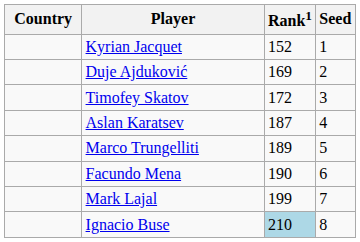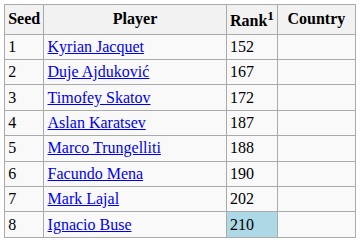 <table class="sortable wikitable">
 <tr>
-<th width="70">Country</th>
+<th>Seed</th>
 <th width="175">Player</th>
 <th>Rank<sup>1</sup></th>
-<th>Seed</th>
+<th width="70">Country</th>
 </tr>
 <tr>
-<td></td>
+<td>1</td>
 <td><a href='#'>Kyrian Jacquet</a></td>
 <td>152</td>
-<td>1</td>
+<td></td>
 </tr>
 <tr>
+<td>2</td>
+<td><a href='#'>Duje Ajduković</a></td>
+<td>167</td>
 <td></td>
-<td><a href='#'>Duje Ajduković</a></td>
-<td>169</td>
-<td>2</td>
 </tr>
 <tr>
-<td></td>
+<td>3</td>
 <td><a href='#'>Timofey Skatov</a></td>
 <td>172</td>
-<td>3</td>
+<td></td>
 </tr>
 <tr>
-<td></td>
+<td>4</td>
 <td><a href='#'>Aslan Karatsev</a></td>
 <td>187</td>
-<td>4</td>
+<td></td>
 </tr>
 <tr>
+<td>5</td>
+<td><a href='#'>Marco Trungelliti</a></td>
+<td>188</td>
 <td></td>
-<td><a href='#'>Marco Trungelliti</a></td>
-<td>189</td>
-<td>5</td>
 </tr>
 <tr>
-<td></td>
+<td>6</td>
 <td><a href='#'>Facundo Mena</a></td>
 <td>190</td>
-<td>6</td>
+<td></td>
 </tr>
 <tr>
+<td>7</td>
+<td><a href='#'>Mark Lajal</a></td>
+<td>202</td>
 <td></td>
-<td><a href='#'>Mark Lajal</a></td>
-<td>199</td>
-<td>7</td>
 </tr>
 <tr>
-<td></td>
+<td>8</td>
 <td><a href='#'>Ignacio Buse</a></td>
 <td style="background: lightblue;">210</td>
-<td>8</td>
+<td></td>
 </tr>
 </table>
